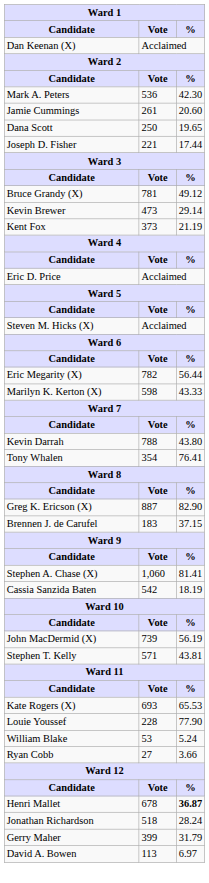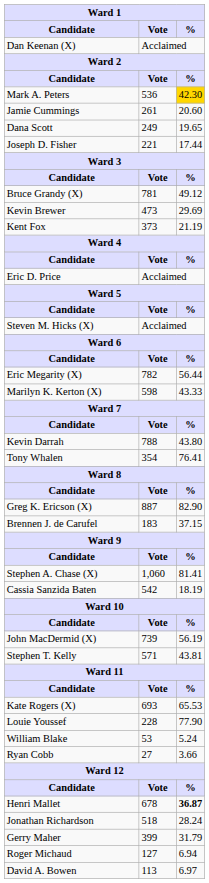 <table class="wikitable">
 <tr>
 <th style="background:#ddf;" colspan="3">Ward 1</th>
 </tr>
 <tr>
 <th style="background:#ddf; width:200px;">Candidate</th>
 <th style="background:#ddf; width:50px;">Vote</th>
 <th style="background:#ddf; width:30px;">%</th>
 </tr>
 <tr>
 <td>Dan Keenan (X)</td>
 <td colspan="2">Acclaimed</td>
 </tr>
 <tr>
 <th style="background:#ddf;" colspan="3">Ward 2</th>
 </tr>
 <tr>
 <th style="background:#ddf; width:200px;">Candidate</th>
 <th style="background:#ddf; width:50px;">Vote</th>
 <th style="background:#ddf; width:30px;">%</th>
 </tr>
 <tr>
 <td>Mark A. Peters</td>
 <td>536</td>
-<td>42.30</td>
+<td style="background: gold;">42.30</td>
 </tr>
 <tr>
 <td>Jamie Cummings</td>
 <td>261</td>
 <td>20.60</td>
 </tr>
 <tr>
 <td>Dana Scott</td>
-<td>250</td>
+<td>249</td>
 <td>19.65</td>
 </tr>
 <tr>
 <td>Joseph D. Fisher</td>
 <td>221</td>
 <td>17.44</td>
 </tr>
 <tr>
 <th style="background:#ddf;" colspan="3">Ward 3</th>
 </tr>
 <tr>
 <th style="background:#ddf; width:200px;">Candidate</th>
 <th style="background:#ddf; width:50px;">Vote</th>
 <th style="background:#ddf; width:30px;">%</th>
 </tr>
 <tr>
 <td>Bruce Grandy (X)</td>
 <td>781</td>
 <td>49.12</td>
 </tr>
 <tr>
 <td>Kevin Brewer</td>
 <td>473</td>
-<td>29.14</td>
+<td>29.69</td>
 </tr>
 <tr>
 <td>Kent Fox</td>
 <td>373</td>
 <td>21.19</td>
 </tr>
 <tr>
 <th style="background:#ddf;" colspan="3">Ward 4</th>
 </tr>
 <tr>
 <th style="background:#ddf; width:200px;">Candidate</th>
 <th style="background:#ddf; width:50px;">Vote</th>
 <th style="background:#ddf; width:30px;">%</th>
 </tr>
 <tr>
 <td>Eric D. Price</td>
 <td colspan="2">Acclaimed</td>
 </tr>
 <tr>
 <th style="background:#ddf;" colspan="3">Ward 5</th>
 </tr>
 <tr>
 <th style="background:#ddf; width:200px;">Candidate</th>
 <th style="background:#ddf; width:50px;">Vote</th>
 <th style="background:#ddf; width:30px;">%</th>
 </tr>
 <tr>
 <td>Steven M. Hicks (X)</td>
 <td colspan="2">Acclaimed</td>
 </tr>
 <tr>
 <th style="background:#ddf;" colspan="3">Ward 6</th>
 </tr>
 <tr>
 <th style="background:#ddf; width:200px;">Candidate</th>
 <th style="background:#ddf; width:50px;">Vote</th>
 <th style="background:#ddf; width:30px;">%</th>
 </tr>
 <tr>
 <td>Eric Megarity (X)</td>
 <td>782</td>
 <td>56.44</td>
 </tr>
 <tr>
 <td>Marilyn K. Kerton (X)</td>
 <td>598</td>
 <td>43.33</td>
 </tr>
 <tr>
 <th style="background:#ddf;" colspan="3">Ward 7</th>
 </tr>
 <tr>
 <th style="background:#ddf; width:200px;">Candidate</th>
 <th style="background:#ddf; width:50px;">Vote</th>
 <th style="background:#ddf; width:30px;">%</th>
 </tr>
 <tr>
 <td>Kevin Darrah</td>
 <td>788</td>
 <td>43.80</td>
 </tr>
 <tr>
 <td>Tony Whalen</td>
 <td>354</td>
 <td>76.41</td>
 </tr>
 <tr>
 <th style="background:#ddf;" colspan="3">Ward 8</th>
 </tr>
 <tr>
 <th style="background:#ddf; width:200px;">Candidate</th>
 <th style="background:#ddf; width:50px;">Vote</th>
 <th style="background:#ddf; width:30px;">%</th>
 </tr>
 <tr>
 <td>Greg K. Ericson (X)</td>
 <td>887</td>
 <td>82.90</td>
 </tr>
 <tr>
 <td>Brennen J. de Carufel</td>
 <td>183</td>
 <td>37.15</td>
 </tr>
 <tr>
 <th style="background:#ddf;" colspan="3">Ward 9</th>
 </tr>
 <tr>
 <th style="background:#ddf; width:200px;">Candidate</th>
 <th style="background:#ddf; width:50px;">Vote</th>
 <th style="background:#ddf; width:30px;">%</th>
 </tr>
 <tr>
 <td>Stephen A. Chase (X)</td>
 <td>1,060</td>
 <td>81.41</td>
 </tr>
 <tr>
 <td>Cassia Sanzida Baten</td>
 <td>542</td>
 <td>18.19</td>
 </tr>
 <tr>
 <th style="background:#ddf;" colspan="3">Ward 10</th>
 </tr>
 <tr>
 <th style="background:#ddf; width:200px;">Candidate</th>
 <th style="background:#ddf; width:50px;">Vote</th>
 <th style="background:#ddf; width:30px;">%</th>
 </tr>
 <tr>
 <td>John MacDermid (X)</td>
 <td>739</td>
 <td>56.19</td>
 </tr>
 <tr>
 <td>Stephen T. Kelly</td>
 <td>571</td>
 <td>43.81</td>
 </tr>
 <tr>
 <th style="background:#ddf;" colspan="3">Ward 11</th>
 </tr>
 <tr>
 <th style="background:#ddf; width:200px;">Candidate</th>
 <th style="background:#ddf; width:50px;">Vote</th>
 <th style="background:#ddf; width:30px;">%</th>
 </tr>
 <tr>
 <td>Kate Rogers (X)</td>
 <td>693</td>
 <td>65.53</td>
 </tr>
 <tr>
 <td>Louie Youssef</td>
 <td>228</td>
 <td>77.90</td>
 </tr>
 <tr>
 <td>William Blake</td>
 <td>53</td>
 <td>5.24</td>
 </tr>
 <tr>
 <td>Ryan Cobb</td>
 <td>27</td>
 <td>3.66</td>
 </tr>
 <tr>
 <th style="background:#ddf;" colspan="3">Ward 12</th>
 </tr>
 <tr>
 <th style="background:#ddf; width:200px;">Candidate</th>
 <th style="background:#ddf; width:50px;">Vote</th>
 <th style="background:#ddf; width:30px;">%</th>
 </tr>
 <tr>
 <td>Henri Mallet</td>
 <td>678</td>
 <td><strong>36.87</strong></td>
 </tr>
 <tr>
 <td>Jonathan Richardson</td>
 <td>518</td>
 <td>28.24</td>
 </tr>
 <tr>
 <td>Gerry Maher</td>
 <td>399</td>
 <td>31.79</td>
 </tr>
 <tr>
+<td>Roger Michaud</td>
+<td>127</td>
+<td>6.94</td>
+</tr>
+<tr>
 <td>David A. Bowen</td>
 <td>113</td>
 <td>6.97</td>
 </tr>
 </table>
